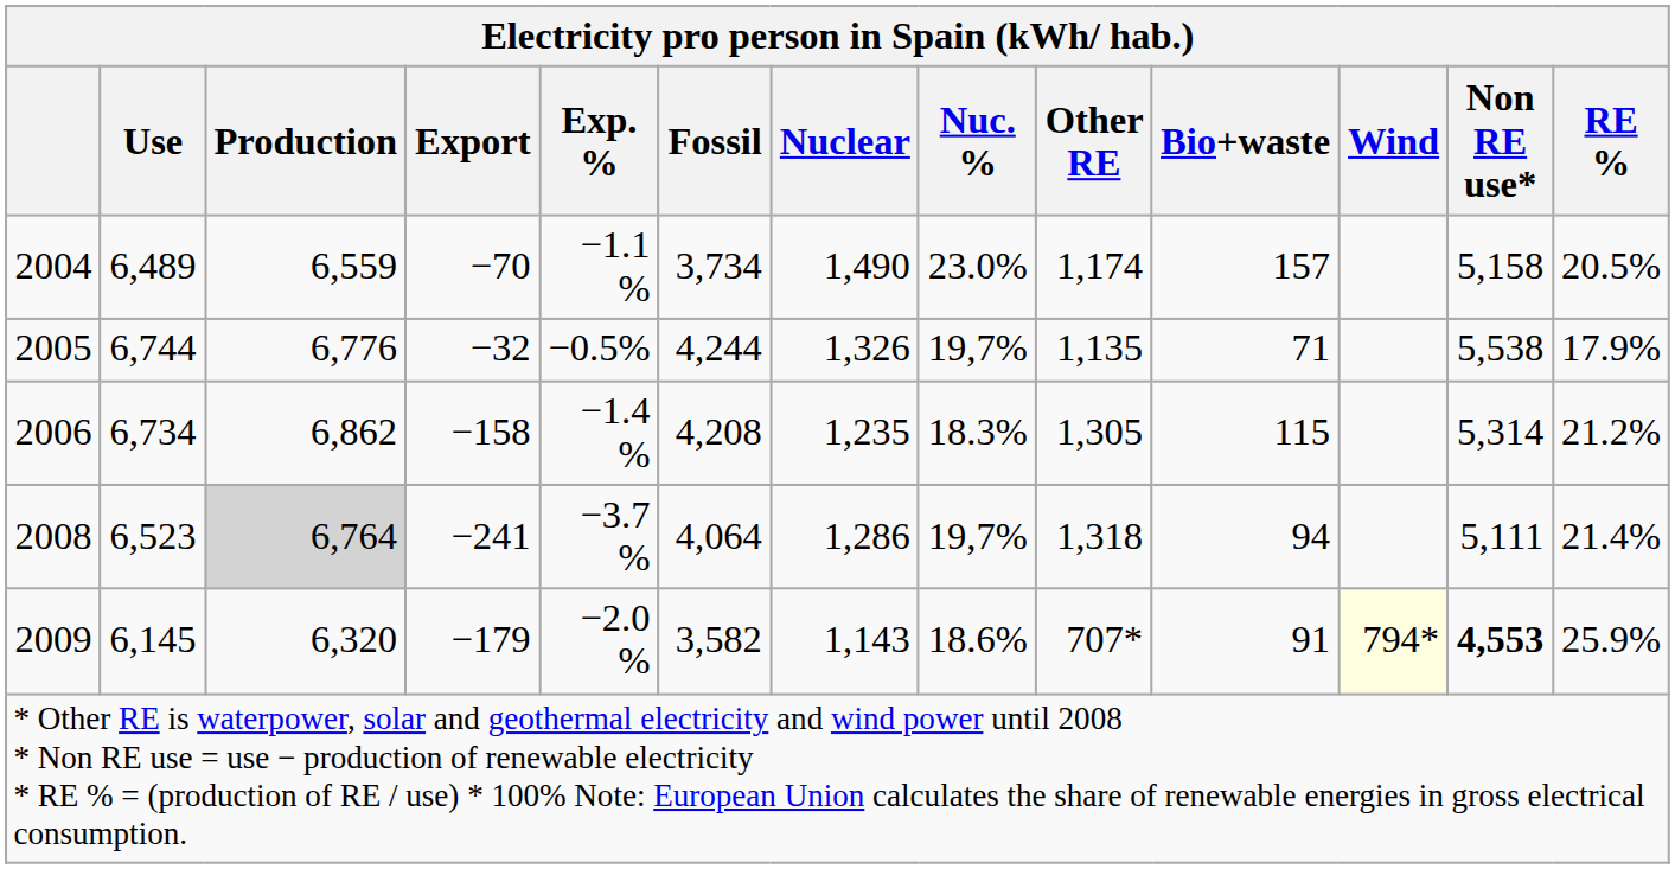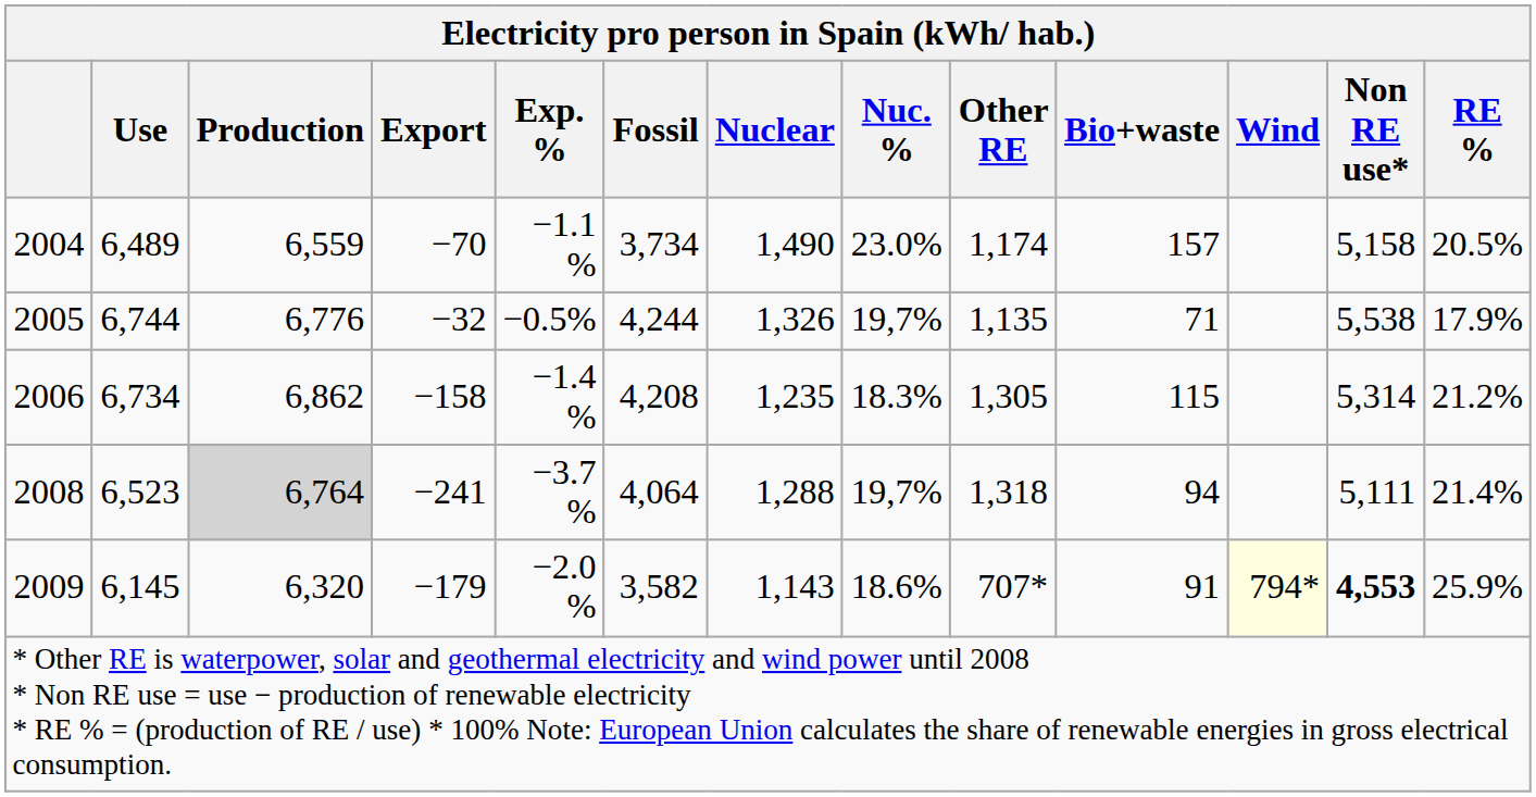 <table class="wikitable" style="text-align:right">
 <tr>
 <th colspan="13">Electricity pro person in Spain (kWh/ hab.)</th>
 </tr>
 <tr>
 <th></th>
 <th>Use</th>
 <th>Production</th>
 <th>Export</th>
 <th>Exp. %</th>
 <th>Fossil</th>
 <th><a href='#'>Nuclear</a></th>
 <th><a href='#'>Nuc.</a> %</th>
 <th>Other <a href='#'>RE</a></th>
 <th><a href='#'>Bio</a>+waste</th>
 <th><a href='#'>Wind</a></th>
 <th>Non <a href='#'>RE</a> use*</th>
 <th><a href='#'>RE</a> %</th>
 </tr>
 <tr ---->
 <td>2004</td>
 <td>6,489</td>
 <td>6,559</td>
 <td><span>−70</span></td>
 <td><span>−1.1 % </span></td>
 <td>3,734</td>
 <td>1,490</td>
 <td>23.0%</td>
 <td>1,174</td>
 <td>157</td>
 <td></td>
 <td>5,158</td>
 <td>20.5%</td>
 </tr>
 <tr ---->
 <td>2005</td>
 <td>6,744</td>
 <td>6,776</td>
 <td><span>−32</span></td>
 <td><span>−0.5%</span></td>
 <td>4,244</td>
 <td>1,326</td>
 <td>19,7%</td>
 <td>1,135</td>
 <td>71</td>
 <td></td>
 <td>5,538</td>
 <td>17.9%</td>
 </tr>
 <tr ---->
 <td>2006</td>
 <td>6,734</td>
 <td>6,862</td>
 <td><span>−158</span></td>
 <td><span>−1.4 %</span></td>
 <td>4,208</td>
 <td>1,235</td>
 <td>18.3%</td>
 <td>1,305</td>
 <td>115</td>
 <td></td>
 <td>5,314</td>
 <td>21.2%</td>
 </tr>
 <tr ---->
 <td>2008</td>
 <td>6,523</td>
 <td style="background: lightgrey;">6,764</td>
 <td><span>−241</span></td>
 <td><span>−3.7 %</span></td>
 <td>4,064</td>
-<td>1,286</td>
+<td>1,288</td>
 <td>19,7%</td>
 <td>1,318</td>
 <td>94</td>
 <td></td>
 <td>5,111</td>
 <td>21.4%</td>
 </tr>
 <tr ---->
 <td>2009</td>
 <td>6,145</td>
 <td>6,320</td>
 <td><span>−179</span></td>
 <td><span>−2.0 %</span></td>
 <td>3,582</td>
 <td>1,143</td>
 <td>18.6%</td>
 <td>707*</td>
 <td>91</td>
 <td style="background: lightyellow;">794*</td>
 <td><strong>4,553</strong></td>
 <td>25.9%</td>
 </tr>
 <tr ---->
 <td colspan="13" style="text-align:left; font-size:smaller">* Other <a href='#'>RE</a> is <a href='#'>waterpower</a>, <a href='#'>solar</a> and <a href='#'>geothermal electricity</a> and <a href='#'>wind power</a> until 2008<br>* Non RE use = use − production of renewable electricity <br> * RE % = (production of RE / use) * 100% Note: <a href='#'>European Union</a> calculates the share of renewable energies in gross electrical consumption.</td>
 </tr>
 </table>
